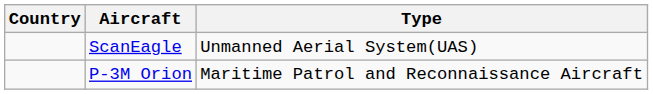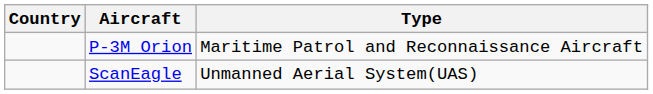 <table class="wikitable">
 <tr style="background:lightgrey;">
 <th>Country</th>
 <th>Aircraft</th>
 <th>Type</th>
 </tr>
 <tr>
 <td></td>
+<td><a href='#'>P-3M Orion</a></td>
+<td>Maritime Patrol and Reconnaissance Aircraft</td>
+</tr>
+<tr>
+<td></td>
 <td><a href='#'>ScanEagle</a></td>
 <td>Unmanned Aerial System(UAS)</td>
 </tr>
-<tr>
-<td></td>
-<td><a href='#'>P-3M Orion</a></td>
-<td>Maritime Patrol and Reconnaissance Aircraft</td>
-</tr>
 </table>
